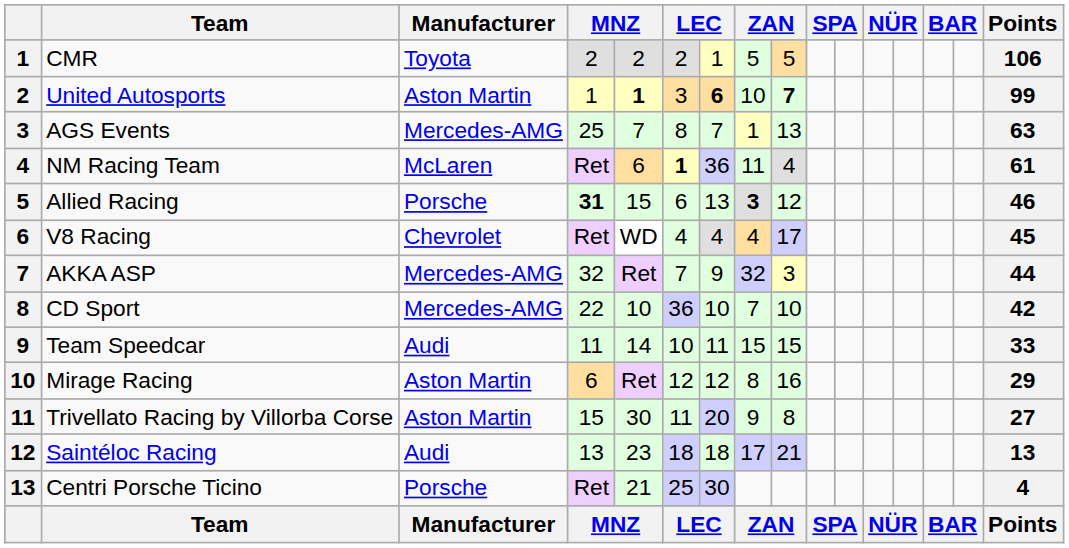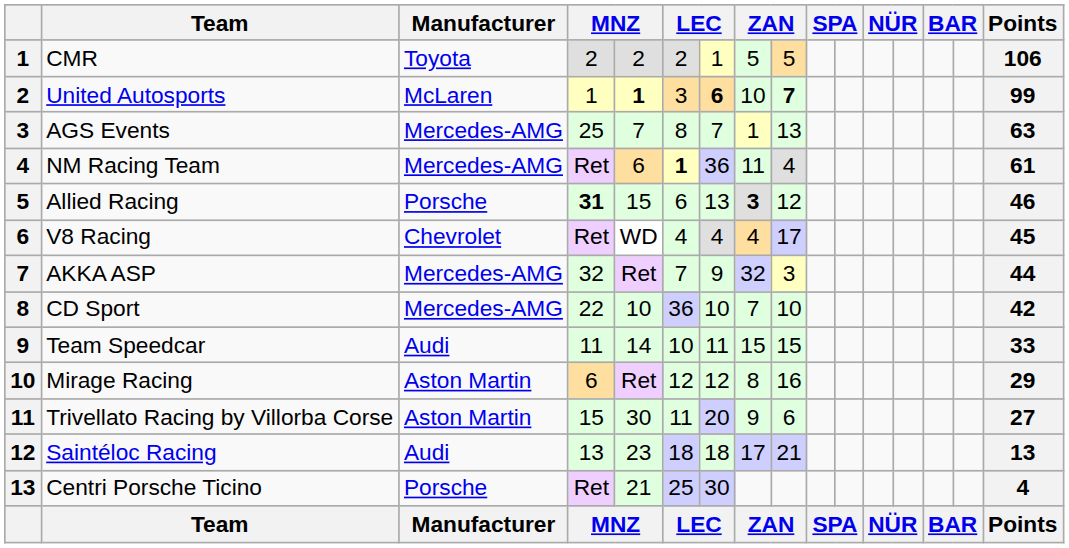 <table class="wikitable" style="font-size:85%; text-align:center;">
 <tr>
 <th></th>
 <th>Team</th>
 <th>Manufacturer</th>
 <th colspan=2><a href='#'>MNZ</a><br></th>
 <th colspan=2><a href='#'>LEC</a><br></th>
 <th colspan=2><a href='#'>ZAN</a><br></th>
 <th colspan=2><a href='#'>SPA</a><br></th>
 <th colspan=2><a href='#'>NÜR</a><br></th>
 <th colspan=2><a href='#'>BAR</a><br></th>
 <th>Points</th>
 </tr>
 <tr>
 <th rowspan="1">1</th>
 <td rowspan="1" align="left"> CMR</td>
 <td rowspan="1" align="left"><a href='#'>Toyota</a></td>
 <td style="background:#DFDFDF;">2</td>
 <td style="background:#DFDFDF;">2</td>
 <td style="background:#DFDFDF;">2</td>
 <td style="background:#FFFFBF;">1</td>
 <td style="background:#DFFFDF;">5</td>
 <td style="background:#FFDF9F;">5</td>
 <td></td>
 <td></td>
 <td></td>
 <td></td>
 <td></td>
 <td></td>
 <th rowspan="1">106</th>
 </tr>
 <tr>
 <th rowspan="1">2</th>
 <td rowspan="1" align="left"> <a href='#'>United Autosports</a></td>
-<td rowspan="1" align="left"><a href='#'>Aston Martin</a></td>
+<td rowspan="1" align="left"><a href='#'>McLaren</a></td>
 <td style="background:#FFFFBF;">1</td>
 <td style="background:#FFFFBF;"><strong>1</strong></td>
 <td style="background:#FFDF9F;">3</td>
 <td style="background:#FFDF9F;"><strong>6</strong></td>
 <td style="background:#DFFFDF;">10</td>
 <td style="background:#DFFFDF;"><strong>7</strong></td>
 <td></td>
 <td></td>
 <td></td>
 <td></td>
 <td></td>
 <td></td>
 <th rowspan="1">99</th>
 </tr>
 <tr>
 <th rowspan="1">3</th>
 <td rowspan="1" align="left"> AGS Events</td>
 <td rowspan="1" align="left"><a href='#'>Mercedes-AMG</a></td>
 <td style="background:#DFFFDF;">25</td>
 <td style="background:#DFFFDF;">7</td>
 <td style="background:#DFFFDF;">8</td>
 <td style="background:#DFFFDF;">7</td>
 <td style="background:#FFFFBF;">1</td>
 <td style="background:#DFFFDF;">13</td>
 <td></td>
 <td></td>
 <td></td>
 <td></td>
 <td></td>
 <td></td>
 <th rowspan="1">63</th>
 </tr>
 <tr>
 <th rowspan="1">4</th>
 <td rowspan="1" align="left"> NM Racing Team</td>
-<td rowspan="1" align="left"><a href='#'>McLaren</a></td>
+<td rowspan="1" align="left"><a href='#'>Mercedes-AMG</a></td>
 <td style="background:#efcfff;">Ret</td>
 <td style="background:#FFDF9F;">6</td>
 <td style="background:#FFFFBF;"><strong>1</strong></td>
 <td style="background:#cfcfff;">36</td>
 <td style="background:#DFFFDF;">11</td>
 <td style="background:#DFDFDF;">4</td>
 <td></td>
 <td></td>
 <td></td>
 <td></td>
 <td></td>
 <td></td>
 <th rowspan="1">61</th>
 </tr>
 <tr>
 <th rowspan="1">5</th>
 <td rowspan="1" align="left"> Allied Racing</td>
 <td rowspan="1" align="left"><a href='#'>Porsche</a></td>
 <td style="background:#DFFFDF;"><strong>31</strong></td>
 <td style="background:#DFFFDF;">15</td>
 <td style="background:#DFFFDF;">6</td>
 <td style="background:#DFFFDF;">13</td>
 <td style="background:#DFDFDF;"><strong>3</strong></td>
 <td style="background:#DFFFDF;">12</td>
 <td></td>
 <td></td>
 <td></td>
 <td></td>
 <td></td>
 <td></td>
 <th rowspan="1">46</th>
 </tr>
 <tr>
 <th rowspan="1">6</th>
 <td rowspan="1" align="left"> V8 Racing</td>
 <td rowspan="1" align="left"><a href='#'>Chevrolet</a></td>
 <td style="background:#efcfff;">Ret</td>
 <td style="background:#ffffff;">WD</td>
 <td style="background:#DFFFDF;">4</td>
 <td style="background:#DFDFDF;">4</td>
 <td style="background:#FFDF9F;">4</td>
 <td style="background:#cfcfff;">17</td>
 <td></td>
 <td></td>
 <td></td>
 <td></td>
 <td></td>
 <td></td>
 <th rowspan="1">45</th>
 </tr>
 <tr>
 <th rowspan="1">7</th>
 <td rowspan="1" align="left"> AKKA ASP</td>
 <td rowspan="1" align="left"><a href='#'>Mercedes-AMG</a></td>
 <td style="background:#DFFFDF;">32</td>
 <td style="background:#efcfff;">Ret</td>
 <td style="background:#DFFFDF;">7</td>
 <td style="background:#DFFFDF;">9</td>
 <td style="background:#cfcfff;">32</td>
 <td style="background:#FFFFBF;">3</td>
 <td></td>
 <td></td>
 <td></td>
 <td></td>
 <td></td>
 <td></td>
 <th rowspan="1">44</th>
 </tr>
 <tr>
 <th rowspan="1">8</th>
 <td rowspan="1" align="left"> CD Sport</td>
 <td rowspan="1" align="left"><a href='#'>Mercedes-AMG</a></td>
 <td style="background:#DFFFDF;">22</td>
 <td style="background:#DFFFDF;">10</td>
 <td style="background:#cfcfff;">36</td>
 <td style="background:#DFFFDF;">10</td>
 <td style="background:#DFFFDF;">7</td>
 <td style="background:#DFFFDF;">10</td>
 <td></td>
 <td></td>
 <td></td>
 <td></td>
 <td></td>
 <td></td>
 <th rowspan="1">42</th>
 </tr>
 <tr>
 <th rowspan="1">9</th>
 <td rowspan="1" align="left"> Team Speedcar</td>
 <td rowspan="1" align="left"><a href='#'>Audi</a></td>
 <td style="background:#DFFFDF;">11</td>
 <td style="background:#DFFFDF;">14</td>
 <td style="background:#DFFFDF;">10</td>
 <td style="background:#DFFFDF;">11</td>
 <td style="background:#DFFFDF;">15</td>
 <td style="background:#DFFFDF;">15</td>
 <td></td>
 <td></td>
 <td></td>
 <td></td>
 <td></td>
 <td></td>
 <th rowspan="1">33</th>
 </tr>
 <tr>
 <th rowspan="1">10</th>
 <td rowspan="1" align="left"> Mirage Racing</td>
 <td rowspan="1" align="left"><a href='#'>Aston Martin</a></td>
 <td style="background:#FFDF9F;">6</td>
 <td style="background:#efcfff;">Ret</td>
 <td style="background:#DFFFDF;">12</td>
 <td style="background:#DFFFDF;">12</td>
 <td style="background:#DFFFDF;">8</td>
 <td style="background:#DFFFDF;">16</td>
 <td></td>
 <td></td>
 <td></td>
 <td></td>
 <td></td>
 <td></td>
 <th rowspan="1">29</th>
 </tr>
 <tr>
 <th rowspan="1">11</th>
 <td rowspan="1" align="left"> Trivellato Racing by Villorba Corse</td>
 <td rowspan="1" align="left"><a href='#'>Aston Martin</a></td>
 <td style="background:#DFFFDF;">15</td>
 <td style="background:#DFFFDF;">30</td>
 <td style="background:#DFFFDF;">11</td>
 <td style="background:#cfcfff;">20</td>
 <td style="background:#DFFFDF;">9</td>
-<td style="background:#DFFFDF;">8</td>
+<td style="background:#DFFFDF;">6</td>
 <td></td>
 <td></td>
 <td></td>
 <td></td>
 <td></td>
 <td></td>
 <th rowspan="1">27</th>
 </tr>
 <tr>
 <th rowspan="1">12</th>
 <td rowspan="1" align="left"> <a href='#'>Saintéloc Racing</a></td>
 <td rowspan="1" align="left"><a href='#'>Audi</a></td>
 <td style="background:#DFFFDF;">13</td>
 <td style="background:#DFFFDF;">23</td>
 <td style="background:#cfcfff;">18</td>
 <td style="background:#DFFFDF;">18</td>
 <td style="background:#cfcfff;">17</td>
 <td style="background:#cfcfff;">21</td>
 <td></td>
 <td></td>
 <td></td>
 <td></td>
 <td></td>
 <td></td>
 <th rowspan="1">13</th>
 </tr>
 <tr>
 <th rowspan="1">13</th>
 <td rowspan="1" align="left"> Centri Porsche Ticino</td>
 <td rowspan="1" align="left"><a href='#'>Porsche</a></td>
 <td style="background:#efcfff;">Ret</td>
 <td style="background:#DFFFDF;">21</td>
 <td style="background:#cfcfff;">25</td>
 <td style="background:#cfcfff;">30</td>
 <td></td>
 <td></td>
 <td></td>
 <td></td>
 <td></td>
 <td></td>
 <td></td>
 <td></td>
 <th rowspan="1">4</th>
 </tr>
 <tr>
 <th valign=middle></th>
 <th valign=middle>Team</th>
 <th valign=middle>Manufacturer</th>
 <th colspan=2><a href='#'>MNZ</a><br></th>
 <th colspan=2><a href='#'>LEC</a><br></th>
 <th colspan=2><a href='#'>ZAN</a><br></th>
 <th colspan=2><a href='#'>SPA</a><br></th>
 <th colspan=2><a href='#'>NÜR</a><br></th>
 <th colspan=2><a href='#'>BAR</a><br></th>
 <th valign=middle>Points</th>
 </tr>
 </table>
